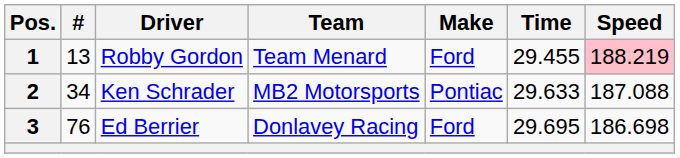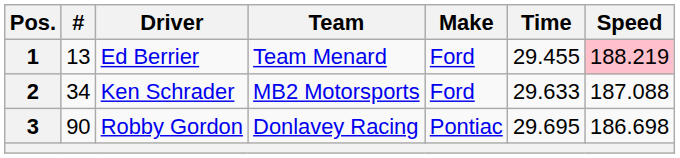 <table class="wikitable" style="font-size:95%">
 <tr>
 <th>Pos.</th>
 <th>#</th>
 <th>Driver</th>
 <th>Team</th>
 <th>Make</th>
 <th>Time</th>
 <th>Speed</th>
 </tr>
 <tr>
 <th>1</th>
 <td>13</td>
-<td><a href='#'>Robby Gordon</a></td>
+<td><a href='#'>Ed Berrier</a></td>
 <td><a href='#'>Team Menard</a></td>
 <td><a href='#'>Ford</a></td>
 <td>29.455</td>
 <td style="background: pink;">188.219</td>
 </tr>
 <tr>
 <th>2</th>
 <td>34</td>
 <td><a href='#'>Ken Schrader</a></td>
 <td><a href='#'>MB2 Motorsports</a></td>
-<td><a href='#'>Pontiac</a></td>
+<td><a href='#'>Ford</a></td>
 <td>29.633</td>
 <td>187.088</td>
 </tr>
 <tr>
 <th>3</th>
-<td>76</td>
-<td><a href='#'>Ed Berrier</a></td>
+<td>90</td>
+<td><a href='#'>Robby Gordon</a></td>
 <td><a href='#'>Donlavey Racing</a></td>
-<td><a href='#'>Ford</a></td>
+<td><a href='#'>Pontiac</a></td>
 <td>29.695</td>
 <td>186.698</td>
 </tr>
 <tr>
 <th colspan="7"></th>
 </tr>
 </table>
